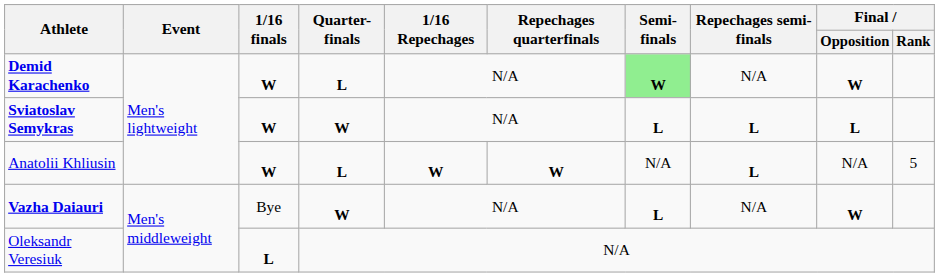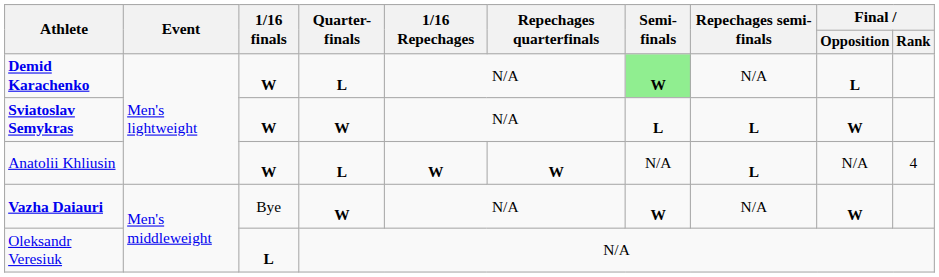 <table class="wikitable" style="font-size:90%">
 <tr>
 <th rowspan=2>Athlete</th>
 <th rowspan=2>Event</th>
 <th rowspan=2>1/16 finals</th>
 <th rowspan=2>Quarter-finals</th>
 <th rowspan=2>1/16 Repechages</th>
 <th rowspan=2>Repechages quarterfinals</th>
 <th rowspan=2>Semi-finals</th>
 <th rowspan=2>Repechages semi-finals</th>
 <th colspan="2">Final / </th>
 </tr>
 <tr style="font-size:95%">
 <th>Opposition</th>
 <th>Rank</th>
 </tr>
 <tr align=center>
 <td align=left><strong><a href='#'>Demid Karachenko</a></strong></td>
 <td align=left rowspan=3><a href='#'>Men's lightweight</a></td>
 <td><br> <strong>W</strong></td>
 <td><br> <strong>L</strong></td>
 <td colspan=2>N/A</td>
 <td style="background: lightgreen;"><br> <strong>W</strong></td>
 <td>N/A</td>
-<td><br> <strong>W</strong></td>
+<td><br> <strong>L</strong></td>
 <td></td>
 </tr>
 <tr align=center>
 <td align=left><strong><a href='#'>Sviatoslav Semykras</a></strong></td>
 <td><br> <strong>W</strong></td>
 <td><br> <strong>W</strong></td>
 <td colspan=2>N/A</td>
 <td><br> <strong>L</strong></td>
 <td><br> <strong>L</strong></td>
-<td><br> <strong>L</strong></td>
+<td><br> <strong>W</strong></td>
 <td></td>
 </tr>
 <tr align=center>
 <td align=left><a href='#'>Anatolii Khliusin</a></td>
 <td><br> <strong>W</strong></td>
 <td><br> <strong>L</strong></td>
 <td><br> <strong>W</strong></td>
 <td><br> <strong>W</strong></td>
 <td>N/A</td>
 <td><br> <strong>L</strong></td>
 <td>N/A</td>
-<td>5</td>
+<td>4</td>
 </tr>
 <tr align=center>
 <td align=left><strong><a href='#'>Vazha Daiauri</a></strong></td>
 <td align=left rowspan=2><a href='#'>Men's middleweight</a></td>
 <td>Bye</td>
 <td><br> <strong>W</strong></td>
 <td colspan=2>N/A</td>
-<td><br> <strong>L</strong></td>
+<td><br> <strong>W</strong></td>
 <td>N/A</td>
 <td><br> <strong>W</strong></td>
 <td></td>
 </tr>
 <tr align=center>
 <td align=left><a href='#'>Oleksandr Veresiuk</a></td>
 <td><br> <strong>L</strong></td>
 <td colspan=7>N/A</td>
 </tr>
 </table>
